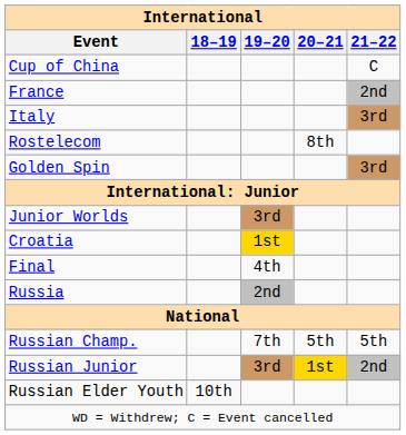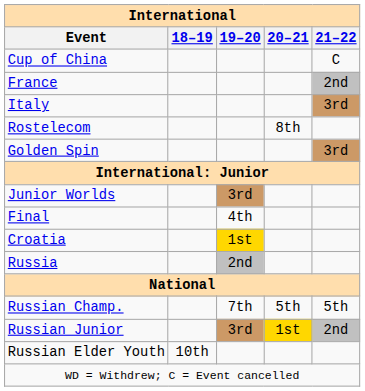 <table class="wikitable" style="text-align:center">
 <tr>
 <th style="background-color: #ffdead; " colspan=5 align=center>International</th>
 </tr>
 <tr>
 <th>Event</th>
 <th><a href='#'>18–19</a></th>
 <th><a href='#'>19–20</a></th>
 <th><a href='#'>20–21</a></th>
 <th><a href='#'>21–22</a></th>
 </tr>
 <tr>
 <td align=left> <a href='#'>Cup of China</a></td>
 <td></td>
 <td></td>
 <td></td>
 <td>C</td>
 </tr>
 <tr>
 <td align=left> <a href='#'>France</a></td>
 <td></td>
 <td></td>
 <td></td>
 <td bgcolor=silver>2nd</td>
 </tr>
 <tr>
 <td align=left> <a href='#'>Italy</a></td>
 <td></td>
 <td></td>
 <td></td>
 <td bgcolor=cc9966>3rd</td>
 </tr>
 <tr>
 <td align=left> <a href='#'>Rostelecom</a></td>
 <td></td>
 <td></td>
 <td>8th</td>
 <td></td>
 </tr>
 <tr>
 <td align=left> <a href='#'>Golden Spin</a></td>
 <td></td>
 <td></td>
 <td></td>
 <td bgcolor=cc9966>3rd</td>
 </tr>
 <tr>
 <th style="background-color: #ffdead; " colspan=5 align=center>International: Junior</th>
 </tr>
 <tr>
 <td align=left><a href='#'>Junior Worlds</a></td>
 <td></td>
 <td bgcolor=cc9966>3rd</td>
 <td></td>
 <td></td>
 </tr>
 <tr>
-<td align=left> <a href='#'>Croatia</a></td>
+<td align=left> <a href='#'>Final</a></td>
 <td></td>
-<td bgcolor=gold>1st</td>
+<td>4th</td>
 <td></td>
 <td></td>
 </tr>
 <tr>
-<td align=left> <a href='#'>Final</a></td>
+<td align=left> <a href='#'>Croatia</a></td>
 <td></td>
-<td>4th</td>
+<td bgcolor=gold>1st</td>
 <td></td>
 <td></td>
 </tr>
 <tr>
 <td align=left> <a href='#'>Russia</a></td>
 <td></td>
 <td bgcolor=silver>2nd</td>
 <td></td>
 <td></td>
 </tr>
 <tr>
 <th style="background-color: #ffdead; " colspan=5 align=center>National</th>
 </tr>
 <tr>
 <td align=left><a href='#'>Russian Champ.</a></td>
 <td></td>
 <td>7th</td>
 <td>5th</td>
 <td>5th</td>
 </tr>
 <tr>
 <td align=left><a href='#'>Russian Junior</a></td>
 <td></td>
 <td bgcolor=cc9966>3rd</td>
 <td bgcolor=gold>1st</td>
 <td bgcolor=silver>2nd</td>
 </tr>
 <tr>
 <td align=left>Russian Elder Youth</td>
 <td>10th</td>
 <td></td>
 <td></td>
 <td></td>
 </tr>
 <tr>
 <td colspan=5 align=center><small> WD = Withdrew; C = Event cancelled </small></td>
 </tr>
 </table>
